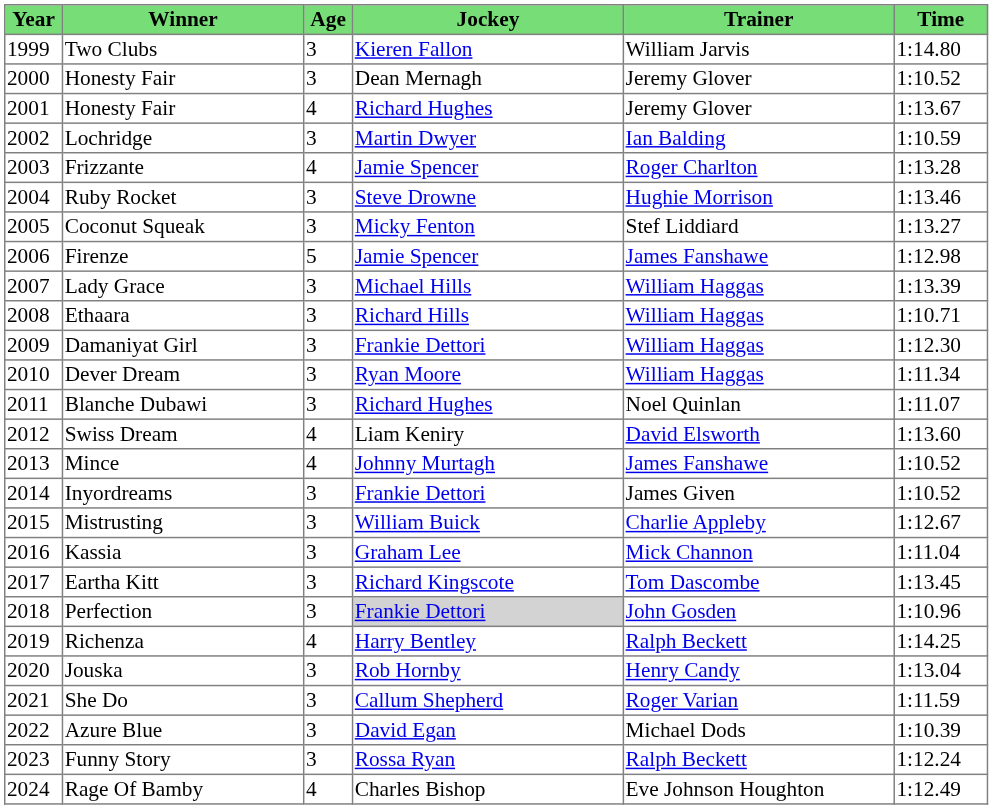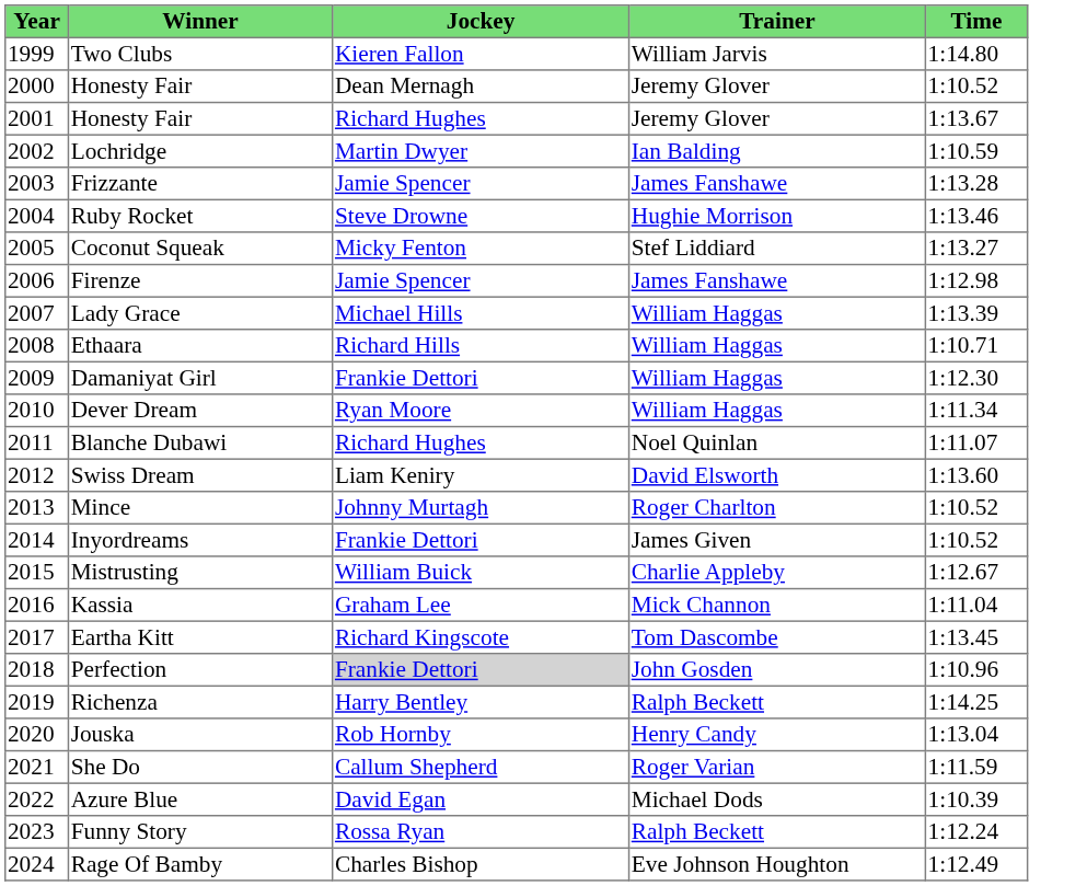 <table class = "sortable" | border="1" style="border-collapse: collapse; font-size:90%">
 <tr bgcolor="#77dd77" align="center">
 <th style="width:36px"><strong>Year</strong></th>
 <th style="width:160px"><strong>Winner</strong></th>
-<th style="width:30px"><strong>Age</strong></th>
 <th style="width:180px"><strong>Jockey</strong></th>
 <th style="width:180px"><strong>Trainer</strong></th>
 <th style="width:60px"><strong>Time</strong></th>
 </tr>
 <tr>
 <td>1999</td>
 <td>Two Clubs</td>
-<td>3</td>
 <td><a href='#'>Kieren Fallon</a></td>
 <td>William Jarvis</td>
 <td>1:14.80</td>
 </tr>
 <tr>
 <td>2000</td>
 <td>Honesty Fair</td>
-<td>3</td>
 <td>Dean Mernagh</td>
 <td>Jeremy Glover</td>
 <td>1:10.52</td>
 </tr>
 <tr>
 <td>2001</td>
 <td>Honesty Fair</td>
-<td>4</td>
 <td><a href='#'>Richard Hughes</a></td>
 <td>Jeremy Glover</td>
 <td>1:13.67</td>
 </tr>
 <tr>
 <td>2002</td>
 <td>Lochridge</td>
-<td>3</td>
 <td><a href='#'>Martin Dwyer</a></td>
 <td><a href='#'>Ian Balding</a></td>
 <td>1:10.59</td>
 </tr>
 <tr>
 <td>2003</td>
 <td>Frizzante</td>
-<td>4</td>
 <td><a href='#'>Jamie Spencer</a></td>
-<td><a href='#'>Roger Charlton</a></td>
+<td><a href='#'>James Fanshawe</a></td>
 <td>1:13.28</td>
 </tr>
 <tr>
 <td>2004</td>
 <td>Ruby Rocket</td>
-<td>3</td>
 <td><a href='#'>Steve Drowne</a></td>
 <td><a href='#'>Hughie Morrison</a></td>
 <td>1:13.46</td>
 </tr>
 <tr>
 <td>2005</td>
 <td>Coconut Squeak</td>
-<td>3</td>
 <td><a href='#'>Micky Fenton</a></td>
 <td>Stef Liddiard</td>
 <td>1:13.27</td>
 </tr>
 <tr>
 <td>2006</td>
 <td>Firenze</td>
-<td>5</td>
 <td><a href='#'>Jamie Spencer</a></td>
 <td><a href='#'>James Fanshawe</a></td>
 <td>1:12.98</td>
 </tr>
 <tr>
 <td>2007</td>
 <td>Lady Grace</td>
-<td>3</td>
 <td><a href='#'>Michael Hills</a></td>
 <td><a href='#'>William Haggas</a></td>
 <td>1:13.39</td>
 </tr>
 <tr>
 <td>2008</td>
 <td>Ethaara</td>
-<td>3</td>
 <td><a href='#'>Richard Hills</a></td>
 <td><a href='#'>William Haggas</a></td>
 <td>1:10.71</td>
 </tr>
 <tr>
 <td>2009</td>
 <td>Damaniyat Girl</td>
-<td>3</td>
 <td><a href='#'>Frankie Dettori</a></td>
 <td><a href='#'>William Haggas</a></td>
 <td>1:12.30</td>
 </tr>
 <tr>
 <td>2010</td>
 <td>Dever Dream</td>
-<td>3</td>
 <td><a href='#'>Ryan Moore</a></td>
 <td><a href='#'>William Haggas</a></td>
 <td>1:11.34</td>
 </tr>
 <tr>
 <td>2011</td>
 <td>Blanche Dubawi</td>
-<td>3</td>
 <td><a href='#'>Richard Hughes</a></td>
 <td>Noel Quinlan</td>
 <td>1:11.07</td>
 </tr>
 <tr>
 <td>2012</td>
 <td>Swiss Dream</td>
-<td>4</td>
 <td>Liam Keniry</td>
 <td><a href='#'>David Elsworth</a></td>
 <td>1:13.60</td>
 </tr>
 <tr>
 <td>2013</td>
 <td>Mince</td>
-<td>4</td>
 <td><a href='#'>Johnny Murtagh</a></td>
-<td><a href='#'>James Fanshawe</a></td>
+<td><a href='#'>Roger Charlton</a></td>
 <td>1:10.52</td>
 </tr>
 <tr>
 <td>2014</td>
 <td>Inyordreams</td>
-<td>3</td>
 <td><a href='#'>Frankie Dettori</a></td>
 <td>James Given</td>
 <td>1:10.52</td>
 </tr>
 <tr>
 <td>2015</td>
 <td>Mistrusting</td>
-<td>3</td>
 <td><a href='#'>William Buick</a></td>
 <td><a href='#'>Charlie Appleby</a></td>
 <td>1:12.67</td>
 </tr>
 <tr>
 <td>2016</td>
 <td>Kassia</td>
-<td>3</td>
 <td><a href='#'>Graham Lee</a></td>
 <td><a href='#'>Mick Channon</a></td>
 <td>1:11.04</td>
 </tr>
 <tr>
 <td>2017</td>
 <td>Eartha Kitt</td>
-<td>3</td>
 <td><a href='#'>Richard Kingscote</a></td>
 <td><a href='#'>Tom Dascombe</a></td>
 <td>1:13.45</td>
 </tr>
 <tr>
 <td>2018</td>
 <td>Perfection</td>
-<td>3</td>
 <td style="background: lightgrey;"><a href='#'>Frankie Dettori</a></td>
 <td><a href='#'>John Gosden</a></td>
 <td>1:10.96</td>
 </tr>
 <tr>
 <td>2019</td>
 <td>Richenza</td>
-<td>4</td>
 <td><a href='#'>Harry Bentley</a></td>
 <td><a href='#'>Ralph Beckett</a></td>
 <td>1:14.25</td>
 </tr>
 <tr>
 <td>2020</td>
 <td>Jouska</td>
-<td>3</td>
 <td><a href='#'>Rob Hornby</a></td>
 <td><a href='#'>Henry Candy</a></td>
 <td>1:13.04</td>
 </tr>
 <tr>
 <td>2021</td>
 <td>She Do</td>
-<td>3</td>
 <td><a href='#'>Callum Shepherd</a></td>
 <td><a href='#'>Roger Varian</a></td>
 <td>1:11.59</td>
 </tr>
 <tr>
 <td>2022</td>
 <td>Azure Blue</td>
-<td>3</td>
 <td><a href='#'>David Egan</a></td>
 <td>Michael Dods</td>
 <td>1:10.39</td>
 </tr>
 <tr>
 <td>2023</td>
 <td>Funny Story</td>
-<td>3</td>
 <td><a href='#'>Rossa Ryan</a></td>
 <td><a href='#'>Ralph Beckett</a></td>
 <td>1:12.24</td>
 </tr>
 <tr>
 <td>2024</td>
 <td>Rage Of Bamby</td>
-<td>4</td>
 <td>Charles Bishop</td>
 <td>Eve Johnson Houghton</td>
 <td>1:12.49</td>
 </tr>
 </table>
